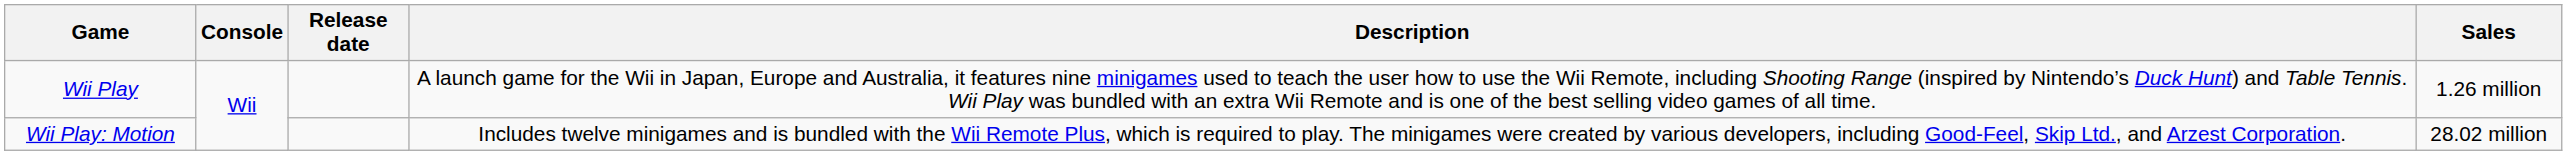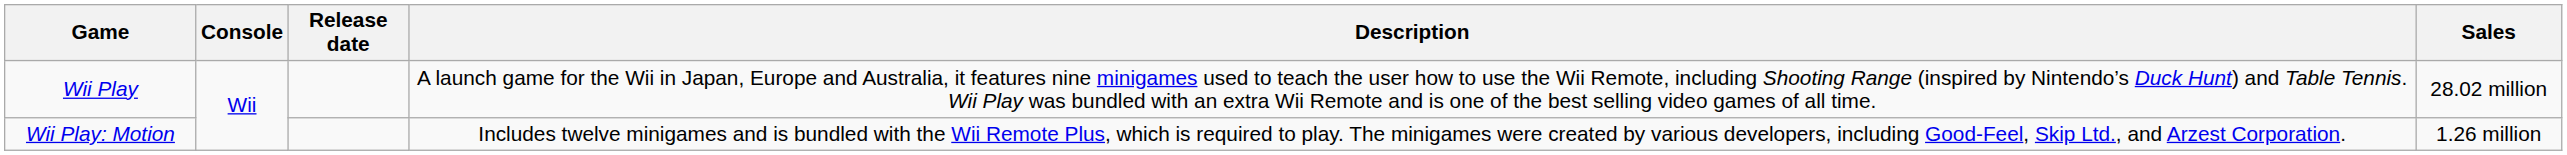 <table class="wikitable" style="text-align:center;">
 <tr>
 <th width="140">Game</th>
 <th>Console</th>
 <th>Release date</th>
 <th>Description</th>
 <th width="105">Sales</th>
 </tr>
 <tr>
 <td><em><a href='#'>Wii Play</a></em></td>
 <td rowspan="2"><a href='#'>Wii</a></td>
 <td></td>
 <td>A launch game for the Wii in Japan, Europe and Australia, it features nine <a href='#'>minigames</a> used to teach the user how to use the Wii Remote, including <em>Shooting Range</em> (inspired by Nintendo’s <em><a href='#'>Duck Hunt</a></em>) and <em>Table Tennis</em>. <em>Wii Play</em> was bundled with an extra Wii Remote and is one of the best selling video games of all time.</td>
-<td>1.26 million</td>
+<td>28.02 million</td>
 </tr>
 <tr>
 <td><em><a href='#'>Wii Play: Motion</a></em></td>
 <td></td>
 <td>Includes twelve minigames and is bundled with the <a href='#'>Wii Remote Plus</a>, which is required to play. The minigames were created by various developers, including <a href='#'>Good-Feel</a>, <a href='#'>Skip Ltd.</a>, and <a href='#'>Arzest Corporation</a>.</td>
-<td>28.02 million</td>
+<td>1.26 million</td>
 </tr>
 </table>
